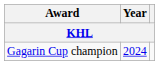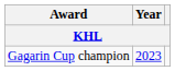 <table class="wikitable">
 <tr>
 <th>Award</th>
 <th>Year</th>
 <th></th>
 </tr>
 <tr>
 <th colspan="3"><a href='#'>KHL</a></th>
 </tr>
 <tr>
 <td><a href='#'>Gagarin Cup</a> champion</td>
-<td><a href='#'>2024</a></td>
+<td><a href='#'>2023</a></td>
 <td></td>
 </tr>
 </table>
